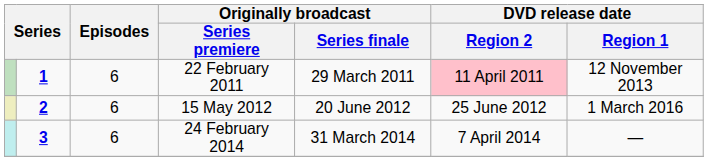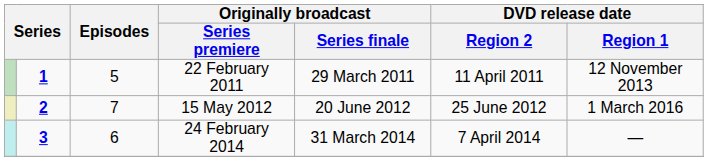 <table class="wikitable plainrowheaders" style="text-align: center;">
 <tr>
 <th scope="col" style="padding: 0 9px;" colspan="2" rowspan="2">Series</th>
 <th scope="col" style="padding: 0 9px;" rowspan="2">Episodes</th>
 <th scope="col" style="padding: 0 9px;" colspan="2">Originally broadcast</th>
 <th scope="col" style="padding: 0 9px;" colspan="4">DVD release date</th>
 </tr>
 <tr>
 <th scope="col" style="padding: 0 9px; width:120px;"><a href='#'>Series premiere</a></th>
 <th scope="col" style="padding: 0 9px; width:120px;"><a href='#'>Series finale</a></th>
 <th scope="col" style="padding: 0 9px; width:120px;"><a href='#'>Region 2</a></th>
 <th scope="col" style="padding: 0 9px; width:120px;"><a href='#'>Region 1</a></th>
 </tr>
 <tr>
 <td width="5" height="10" bgcolor="#bfe0bf" scope="row"></td>
 <td><strong><a href='#'>1</a></strong></td>
-<td>6</td>
+<td>5</td>
 <td style="padding: 0 8px;">22 February 2011</td>
 <td style="padding: 0 8px;">29 March 2011</td>
-<td style="background: pink; padding: 0 8px;">11 April 2011</td>
+<td style="padding: 0 8px;">11 April 2011</td>
 <td style="padding: 0 8px;">12 November 2013</td>
 </tr>
 <tr>
 <td height="10" bgcolor="#eeeebf" scope="row"></td>
 <td><strong><a href='#'>2</a></strong></td>
-<td>6</td>
+<td>7</td>
 <td style="padding: 0 8px;">15 May 2012</td>
 <td style="padding: 0 8px;">20 June 2012</td>
 <td style="padding: 0 8px;">25 June 2012</td>
 <td style="padding: 0 8px;">1 March 2016</td>
 </tr>
 <tr>
 <td height="10" bgcolor="#bfeeee" scope="row"></td>
 <td><strong><a href='#'>3</a></strong></td>
 <td>6</td>
 <td style="padding: 0 8px;">24 February 2014</td>
 <td style="padding: 0 8px;">31 March 2014</td>
 <td style="padding: 0 8px;">7 April 2014</td>
 <td style="padding: 0 8px;">—</td>
 </tr>
 <tr>
 </tr>
 </table>
